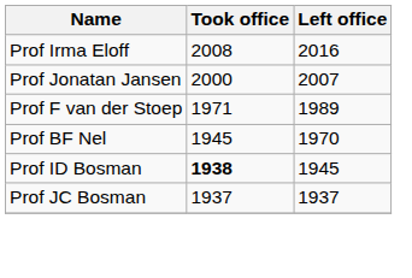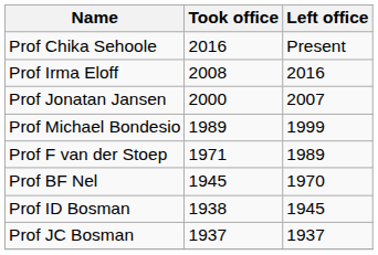 <table class="wikitable">
 <tr>
 <th>Name</th>
 <th>Took office</th>
 <th>Left office</th>
+</tr>
+<tr>
+<td>Prof Chika Sehoole</td>
+<td>2016</td>
+<td>Present</td>
 </tr>
 <tr>
 <td>Prof Irma Eloff</td>
 <td>2008</td>
 <td>2016</td>
 </tr>
 <tr>
 <td>Prof Jonatan Jansen</td>
 <td>2000</td>
 <td>2007</td>
+</tr>
+<tr>
+<td>Prof Michael Bondesio</td>
+<td>1989</td>
+<td>1999</td>
 </tr>
 <tr>
 <td>Prof F van der Stoep</td>
 <td>1971</td>
 <td>1989</td>
 </tr>
 <tr>
 <td>Prof BF Nel</td>
 <td>1945</td>
 <td>1970</td>
 </tr>
 <tr>
 <td>Prof ID Bosman</td>
-<td><strong>1938</strong></td>
+<td>1938</td>
 <td>1945</td>
 </tr>
 <tr>
 <td>Prof JC Bosman</td>
 <td>1937</td>
 <td>1937</td>
 </tr>
 <tr>
 </tr>
 </table>
